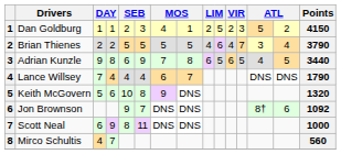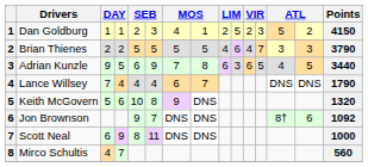 <table class="wikitable" style="font-size:85%; text-align:center">
 <tr>
 <th></th>
 <th>Drivers</th>
 <th colspan=2><a href='#'>DAY</a><br></th>
 <th colspan=2><a href='#'>SEB</a><br></th>
 <th colspan=2><a href='#'>MOS</a><br></th>
 <th colspan=2><a href='#'>LIM</a><br></th>
 <th colspan=2><a href='#'>VIR</a><br></th>
 <th colspan=2><a href='#'>ATL</a><br></th>
 <th>Points</th>
 </tr>
 <tr>
 <th>1</th>
 <td align=left> Dan Goldburg</td>
 <td style="background:#ffffbf;">1</td>
 <td style="background:#ffffbf;">1</td>
 <td style="background:#ffffbf;">2</td>
 <td style="background:#ffffbf;">3</td>
 <td style="background:#ffffbf;">4</td>
 <td style="background:#ffffbf;">1</td>
 <td style="background:#ffffbf;">2</td>
 <td style="background:#ffffbf;">5</td>
 <td style="background:#ffffbf;">2</td>
 <td style="background:#ffffbf;">3</td>
 <td style="background:#ffdf9f;">5</td>
 <td style="background:#ffffbf;">2</td>
 <th>4150</th>
 </tr>
 <tr>
 <th>2</th>
 <td align=left> Brian Thienes</td>
 <td style="background:#dfdfdf;">2</td>
 <td style="background:#dfdfdf;">2</td>
 <td style="background:#ffdf9f;">5</td>
 <td style="background:#ffdf9f;">5</td>
 <td style="background:#dfdfdf;">5</td>
 <td style="background:#dfdfdf;">5</td>
 <td style="background:#dfdfdf;">4</td>
 <td style="background:#efcfff;">6</td>
 <td style="background:#dfdfdf;">4</td>
 <td style="background:#ffdf9f;">7</td>
 <td style="background:#ffffbf;">3</td>
-<td style="background:#ffdf9f;">4</td>
+<td style="background:#ffdf9f;">3</td>
 <th>3790</th>
 </tr>
 <tr>
 <th>3</th>
 <td align=left> Adrian Kunzle</td>
 <td style="background:#dfffdf;">9</td>
-<td style="background:#dfffdf;">8</td>
+<td style="background:#dfffdf;">5</td>
 <td style="background:#dfffdf;">6</td>
 <td style="background:#dfffdf;">9</td>
 <td style="background:#dfffdf;">7</td>
 <td style="background:#dfffdf;">8</td>
 <td style="background:#efcfff;">6</td>
-<td style="background:#dfdfdf;">5</td>
+<td style="background:#dfdfdf;">3</td>
 <td style="background:#ffdf9f;">6</td>
 <td style="background:#dfdfdf;">5</td>
 <td style="background:#dfdfdf;">4</td>
 <td style="background:#ffdf9f;">5</td>
 <th>3440</th>
 </tr>
 <tr>
 <th>4</th>
 <td align=left> Lance Willsey</td>
 <td style="background:#dfffdf;">7</td>
 <td style="background:#ffdf9f;">4</td>
 <td style="background:#dfdfdf;">4</td>
 <td style="background:#dfdfdf;">4</td>
 <td style="background:#ffdf9f;">6</td>
 <td style="background:#ffdf9f;">7</td>
 <td></td>
 <td></td>
 <td></td>
 <td></td>
 <td style="background:#ffffff;">DNS</td>
 <td style="background:#ffffff;">DNS</td>
 <th>1790</th>
 </tr>
 <tr>
 <th>5</th>
 <td align=left nowrap> Keith McGovern</td>
 <td style="background:#dfffdf;">5</td>
 <td style="background:#dfffdf;">6</td>
 <td style="background:#dfffdf;">10</td>
 <td style="background:#dfffdf;">8</td>
 <td style="background:#efcfff;">9</td>
 <td style="background:#ffffff;">DNS</td>
 <td></td>
 <td></td>
 <td></td>
 <td></td>
 <td></td>
 <td></td>
 <th>1320</th>
 </tr>
 <tr>
 <th>6</th>
 <td align=left> Jon Brownson</td>
 <td></td>
 <td></td>
 <td style="background:#dfffdf;">9</td>
 <td style="background:#dfffdf;">7</td>
 <td style="background:#ffffff;">DNS</td>
 <td style="background:#ffffff;">DNS</td>
 <td></td>
 <td></td>
 <td></td>
 <td></td>
 <td style="background:#dfffdf;">8†</td>
 <td style="background:#dfffdf;">6</td>
 <th>1092</th>
 </tr>
 <tr>
 <th>7</th>
 <td align=left> Scott Neal</td>
 <td style="background:#dfffdf;">6</td>
 <td style="background:#efcfff;">9</td>
 <td style="background:#dfffdf;">8</td>
 <td style="background:#efcfff;">11</td>
 <td style="background:#ffffff;">DNS</td>
 <td style="background:#ffffff;">DNS</td>
 <td></td>
 <td></td>
 <td></td>
 <td></td>
 <td></td>
 <td></td>
 <th>1000</th>
 </tr>
 <tr>
 <th>8</th>
 <td align=left> Mirco Schultis</td>
 <td style="background:#ffdf9f;">4</td>
 <td style="background:#dfffdf;">7</td>
 <td></td>
 <td></td>
 <td></td>
 <td></td>
 <td></td>
 <td></td>
 <td></td>
 <td></td>
 <td></td>
 <td></td>
 <th>560</th>
 </tr>
 <tr>
 </tr>
 </table>
